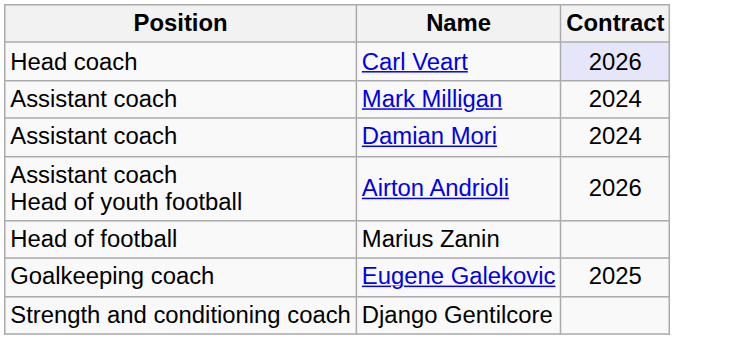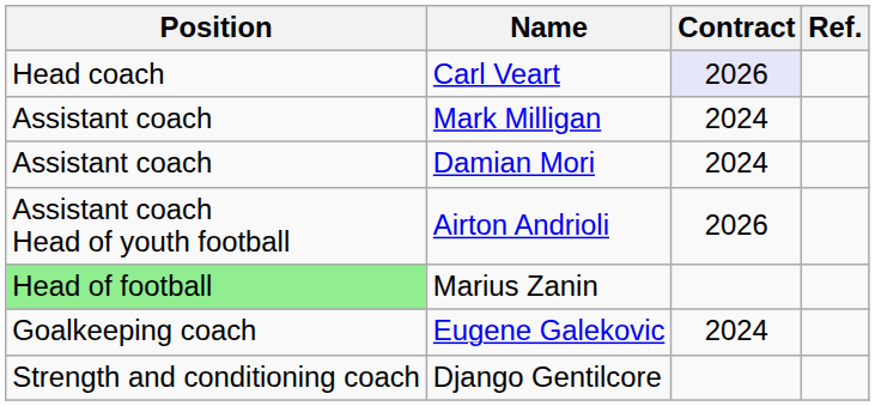 <table class="wikitable">
 <tr>
 <th>Position</th>
 <th>Name</th>
 <th>Contract</th>
+<th>Ref.</th>
 </tr>
 <tr>
 <td>Head coach</td>
 <td> <a href='#'>Carl Veart</a></td>
 <td align=center style="background: lavender;">2026</td>
+<td></td>
 </tr>
 <tr>
 <td>Assistant coach</td>
 <td> <a href='#'>Mark Milligan</a></td>
 <td align=center>2024</td>
+<td></td>
 </tr>
 <tr>
 <td>Assistant coach</td>
 <td> <a href='#'>Damian Mori</a></td>
 <td align=center>2024</td>
+<td></td>
 </tr>
 <tr>
 <td>Assistant coach<br>Head of youth football</td>
 <td> <a href='#'>Airton Andrioli</a></td>
 <td align=center>2026</td>
+<td></td>
 </tr>
 <tr>
-<td>Head of football</td>
+<td style="background: lightgreen;">Head of football</td>
 <td> Marius Zanin</td>
+<td></td>
 <td></td>
 </tr>
 <tr>
 <td>Goalkeeping coach</td>
 <td> <a href='#'>Eugene Galekovic</a></td>
-<td align=center>2025</td>
+<td align=center>2024</td>
+<td></td>
 </tr>
 <tr>
 <td>Strength and conditioning coach</td>
 <td> Django Gentilcore</td>
 <td></td>
+<td></td>
 </tr>
 </table>
